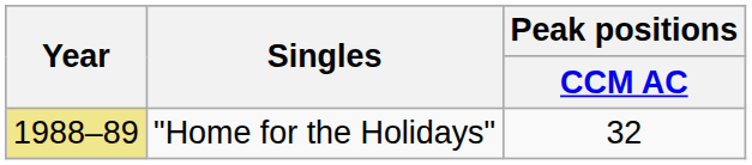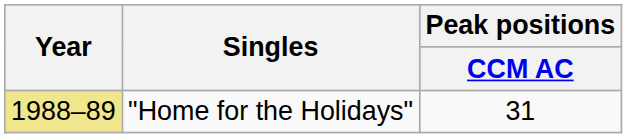 <table class="wikitable">
 <tr>
 <th rowspan="2">Year</th>
 <th rowspan="2">Singles</th>
 <th colspan="2">Peak positions</th>
 </tr>
 <tr>
 <th><a href='#'>CCM AC</a></th>
 </tr>
 <tr>
 <td style="background: khaki;">1988–89</td>
 <td>"Home for the Holidays"</td>
-<td align="center">32</td>
+<td align="center">31</td>
 </tr>
 </table>
